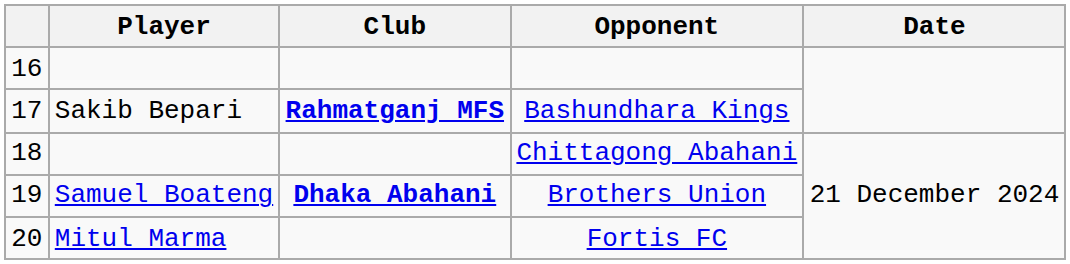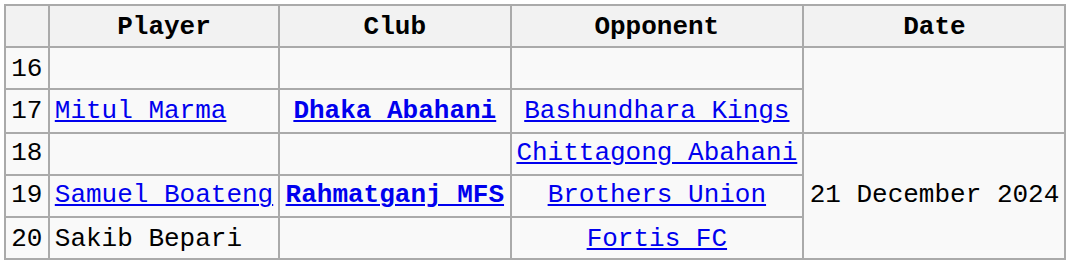 <table class="wikitable" style="text-align:center">
 <tr>
 <th></th>
 <th>Player</th>
 <th>Club</th>
 <th>Opponent</th>
 <th>Date</th>
 </tr>
 <tr>
 <td>16</td>
 <td align="left"></td>
 <td></td>
 <td></td>
 <td rowspan="2"></td>
 </tr>
 <tr>
 <td>17</td>
-<td align="left"> Sakib Bepari</td>
-<td><strong><a href='#'>Rahmatganj MFS</a></strong></td>
+<td align="left"> <a href='#'>Mitul Marma</a></td>
+<td><strong><a href='#'>Dhaka Abahani</a></strong></td>
 <td><a href='#'>Bashundhara Kings</a></td>
 </tr>
 <tr>
 <td>18</td>
 <td align="left"></td>
 <td></td>
 <td><a href='#'>Chittagong Abahani</a></td>
 <td rowspan="3">21 December 2024</td>
 </tr>
 <tr>
 <td>19</td>
 <td align="left"> <a href='#'>Samuel Boateng</a></td>
-<td><strong><a href='#'>Dhaka Abahani</a></strong></td>
+<td><strong><a href='#'>Rahmatganj MFS</a></strong></td>
 <td><a href='#'>Brothers Union</a></td>
 </tr>
 <tr>
 <td>20</td>
-<td align="left"> <a href='#'>Mitul Marma</a></td>
+<td align="left"> Sakib Bepari</td>
 <td></td>
 <td><a href='#'>Fortis FC</a></td>
 </tr>
 <tr>
 </tr>
 </table>
